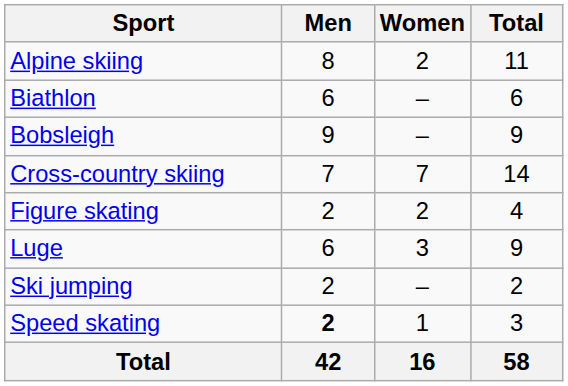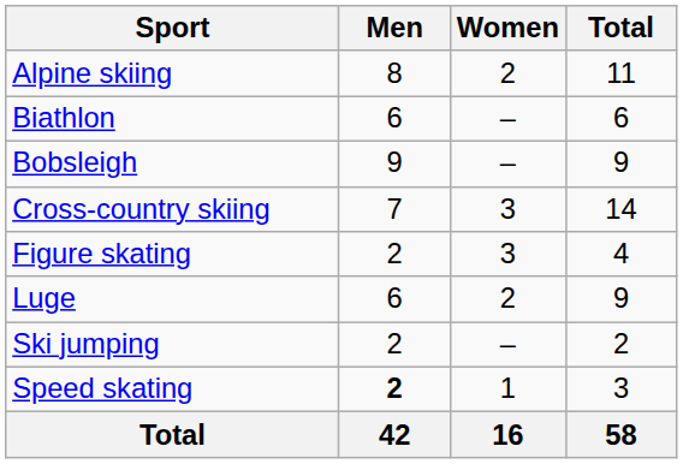 <table class="wikitable sortable" style="text-align:center;">
 <tr>
 <th width=180>Sport</th>
 <th width=55>Men</th>
 <th width=55>Women</th>
 <th width=55>Total</th>
 </tr>
 <tr>
 <td align=left><a href='#'>Alpine skiing</a></td>
 <td>8</td>
 <td>2</td>
 <td>11</td>
 </tr>
 <tr>
 <td align=left><a href='#'>Biathlon</a></td>
 <td>6</td>
 <td>–</td>
 <td>6</td>
 </tr>
 <tr>
 <td align=left><a href='#'>Bobsleigh</a></td>
 <td>9</td>
 <td>–</td>
 <td>9</td>
 </tr>
 <tr>
 <td align=left><a href='#'>Cross-country skiing</a></td>
 <td>7</td>
-<td>7</td>
+<td>3</td>
 <td>14</td>
 </tr>
 <tr>
 <td align=left><a href='#'>Figure skating</a></td>
 <td>2</td>
-<td>2</td>
+<td>3</td>
 <td>4</td>
 </tr>
 <tr>
 <td align=left><a href='#'>Luge</a></td>
 <td>6</td>
-<td>3</td>
+<td>2</td>
 <td>9</td>
 </tr>
 <tr>
 <td align=left><a href='#'>Ski jumping</a></td>
 <td>2</td>
 <td>–</td>
 <td>2</td>
 </tr>
 <tr>
 <td align=left><a href='#'>Speed skating</a></td>
 <td><strong>2</strong></td>
 <td>1</td>
 <td>3</td>
 </tr>
 <tr>
 <th>Total</th>
 <th>42</th>
 <th>16</th>
 <th>58</th>
 </tr>
 </table>
